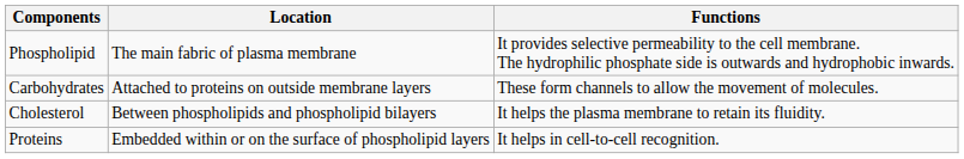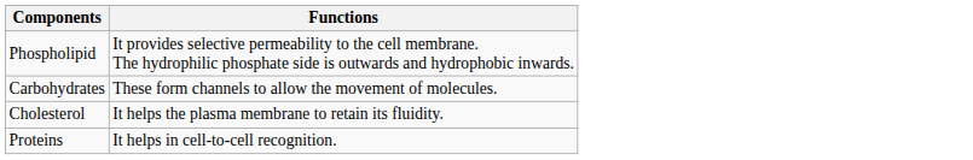 <table class="wikitable">
 <tr>
 <th>Components</th>
-<th>Location</th>
 <th>Functions</th>
 </tr>
 <tr>
 <td>Phospholipid</td>
-<td>The main fabric of plasma membrane</td>
 <td>It provides selective permeability to the cell membrane.<br>The hydrophilic phosphate side is outwards and hydrophobic inwards.</td>
 </tr>
 <tr>
 <td>Carbohydrates</td>
-<td>Attached to proteins on outside membrane layers</td>
 <td>These form channels to allow the movement of molecules.</td>
 </tr>
 <tr>
 <td>Cholesterol</td>
-<td>Between phospholipids and phospholipid bilayers</td>
 <td>It helps the plasma membrane to retain its fluidity.</td>
 </tr>
 <tr>
 <td>Proteins</td>
-<td>Embedded within or on the surface of phospholipid layers</td>
 <td>It helps in cell-to-cell recognition.</td>
 </tr>
 </table>
